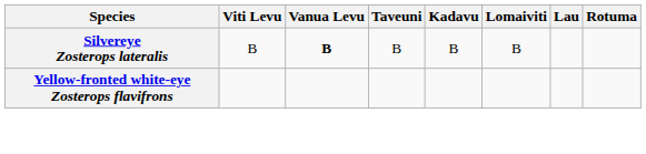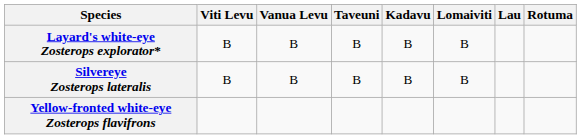 <table class="wikitable" style="text-align:center">
 <tr>
 <th width="225">Species</th>
 <th>Viti Levu</th>
 <th>Vanua Levu</th>
 <th>Taveuni</th>
 <th>Kadavu</th>
 <th>Lomaiviti</th>
 <th>Lau</th>
 <th>Rotuma</th>
 </tr>
 <tr>
+<th><a href='#'>Layard's white-eye</a><br><em>Zosterops explorator</em>*</th>
+<td>B</td>
+<td>B</td>
+<td>B</td>
+<td>B</td>
+<td>B</td>
+<td></td>
+<td></td>
+</tr>
+<tr>
 <th><a href='#'>Silvereye</a><br><em>Zosterops lateralis</em></th>
 <td>B</td>
-<td><strong>B</strong></td>
+<td>B</td>
 <td>B</td>
 <td>B</td>
 <td>B</td>
 <td></td>
 <td></td>
 </tr>
 <tr>
 <th><a href='#'>Yellow-fronted white-eye</a><br><em>Zosterops flavifrons</em></th>
 <td></td>
 <td></td>
 <td></td>
 <td></td>
 <td></td>
 <td></td>
 <td></td>
 </tr>
 </table>
